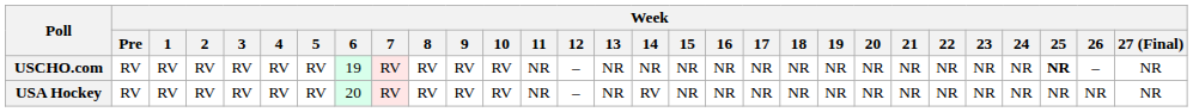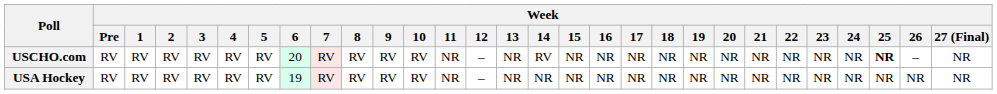 <table class="wikitable" style="white-space:nowrap;">
 <tr>
 <th scope="col" width="100" rowspan="2">Poll</th>
 <th colspan="28">Week</th>
 </tr>
 <tr>
 <th scope="col" width="30">Pre</th>
 <th scope="col" width="30">1</th>
 <th scope="col" width="30">2</th>
 <th scope="col" width="30">3</th>
 <th scope="col" width="30">4</th>
 <th scope="col" width="30">5</th>
 <th scope="col" width="30">6</th>
 <th scope="col" width="30">7</th>
 <th scope="col" width="30">8</th>
 <th scope="col" width="30">9</th>
 <th scope="col" width="30">10</th>
 <th scope="col" width="30">11</th>
 <th scope="col" width="30">12</th>
 <th scope="col" width="30">13</th>
 <th scope="col" width="30">14</th>
 <th scope="col" width="30">15</th>
 <th scope="col" width="30">16</th>
 <th scope="col" width="30">17</th>
 <th scope="col" width="30">18</th>
 <th scope="col" width="30">19</th>
 <th scope="col" width="30">20</th>
 <th scope="col" width="30">21</th>
 <th scope="col" width="30">22</th>
 <th scope="col" width="30">23</th>
 <th scope="col" width="30">24</th>
 <th scope="col" width="30">25</th>
 <th scope="col" width="30">26</th>
 <th scope="col" width="30">27 (Final)</th>
 </tr>
 <tr style="text-align:center;">
 <th>USCHO.com</th>
 <td bgcolor=FFFFFF>RV</td>
 <td bgcolor=FFFFFF>RV</td>
 <td bgcolor=FFFFFF>RV</td>
 <td bgcolor=FFFFFF>RV</td>
 <td bgcolor=FFFFFF>RV</td>
 <td bgcolor=FFFFFF>RV</td>
-<td bgcolor=D8FFEB>19</td>
+<td bgcolor=D8FFEB>20</td>
 <td bgcolor=FFE6E6>RV</td>
 <td bgcolor=FFFFFF>RV</td>
 <td bgcolor=FFFFFF>RV</td>
 <td bgcolor=FFFFFF>RV</td>
 <td bgcolor=FFFFFF>NR</td>
 <td bgcolor=FFFFFF>–</td>
 <td bgcolor=FFFFFF>NR</td>
-<td bgcolor=FFFFFF>NR</td>
+<td bgcolor=FFFFFF>RV</td>
 <td bgcolor=FFFFFF>NR</td>
 <td bgcolor=FFFFFF>NR</td>
 <td bgcolor=FFFFFF>NR</td>
 <td bgcolor=FFFFFF>NR</td>
 <td bgcolor=FFFFFF>NR</td>
 <td bgcolor=FFFFFF>NR</td>
 <td bgcolor=FFFFFF>NR</td>
 <td bgcolor=FFFFFF>NR</td>
 <td bgcolor=FFFFFF>NR</td>
 <td bgcolor=FFFFFF>NR</td>
 <td bgcolor=FFFFFF><strong>NR</strong></td>
 <td bgcolor=FFFFFF>–</td>
 <td bgcolor=FFFFFF>NR</td>
 </tr>
 <tr style="text-align:center;">
 <th>USA Hockey</th>
 <td bgcolor=FFFFFF>RV</td>
 <td bgcolor=FFFFFF>RV</td>
 <td bgcolor=FFFFFF>RV</td>
 <td bgcolor=FFFFFF>RV</td>
 <td bgcolor=FFFFFF>RV</td>
 <td bgcolor=FFFFFF>RV</td>
-<td bgcolor=D8FFEB>20</td>
+<td bgcolor=D8FFEB>19</td>
 <td bgcolor=FFE6E6>RV</td>
 <td bgcolor=FFFFFF>RV</td>
 <td bgcolor=FFFFFF>RV</td>
 <td bgcolor=FFFFFF>RV</td>
 <td bgcolor=FFFFFF>NR</td>
 <td bgcolor=FFFFFF>–</td>
 <td bgcolor=FFFFFF>NR</td>
-<td bgcolor=FFFFFF>RV</td>
+<td bgcolor=FFFFFF>NR</td>
 <td bgcolor=FFFFFF>NR</td>
 <td bgcolor=FFFFFF>NR</td>
 <td bgcolor=FFFFFF>NR</td>
 <td bgcolor=FFFFFF>NR</td>
 <td bgcolor=FFFFFF>NR</td>
 <td bgcolor=FFFFFF>NR</td>
 <td bgcolor=FFFFFF>NR</td>
 <td bgcolor=FFFFFF>NR</td>
 <td bgcolor=FFFFFF>NR</td>
 <td bgcolor=FFFFFF>NR</td>
 <td bgcolor=FFFFFF>NR</td>
 <td bgcolor=FFFFFF>NR</td>
 <td bgcolor=FFFFFF>NR</td>
 </tr>
 </table>
